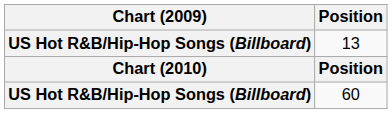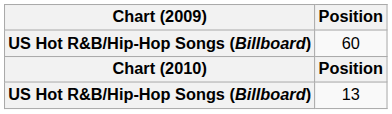 <table class="wikitable plainrowheaders">
 <tr>
 <th scope="col">Chart (2009)</th>
 <th scope="col">Position</th>
 </tr>
 <tr>
 <th scope="row">US Hot R&B/Hip-Hop Songs (<em>Billboard</em>)</th>
-<td style="text-align:center;">13</td>
+<td style="text-align:center;">60</td>
 </tr>
 <tr>
 <th scope="col">Chart (2010)</th>
 <th scope="col">Position</th>
 </tr>
 <tr>
 <th scope="row">US Hot R&B/Hip-Hop Songs (<em>Billboard</em>)</th>
-<td style="text-align:center;">60</td>
+<td style="text-align:center;">13</td>
 </tr>
 </table>
